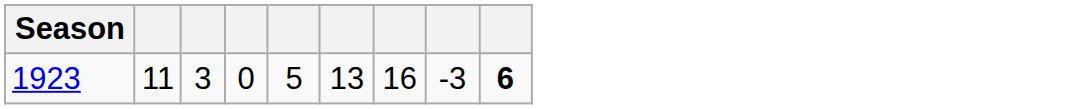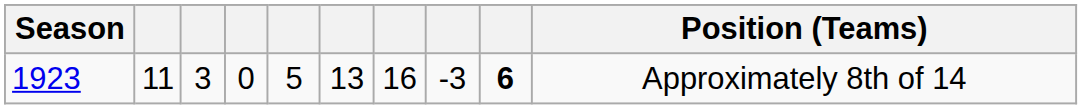 <table class="wikitable" style="text-align:center;">
 <tr>
 <th width=60>Season</th>
 <th width="15"></th>
 <th width="15"></th>
 <th width="15"></th>
 <th width="20"></th>
 <th width="20"></th>
 <th width="20"></th>
 <th width="20"></th>
 <th width="20"></th>
+<th width=275>Position (Teams)</th>
 </tr>
 <tr>
 <td style="text-align:left;"><a href='#'>1923</a></td>
 <td>11</td>
 <td>3</td>
 <td>0</td>
 <td>5</td>
 <td>13</td>
 <td>16</td>
 <td>-3</td>
 <td><strong>6</strong></td>
+<td>Approximately 8th of 14</td>
 </tr>
 </table>
